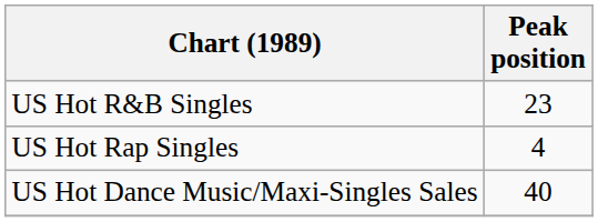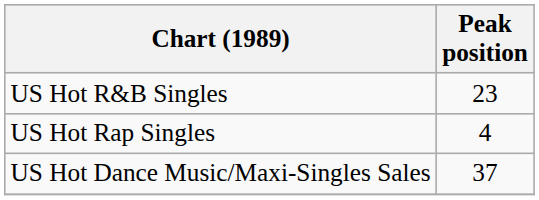 <table class="wikitable">
 <tr>
 <th>Chart (1989)</th>
 <th>Peak<br>position</th>
 </tr>
 <tr>
 <td>US Hot R&B Singles</td>
 <td align="center">23</td>
 </tr>
 <tr>
 <td>US Hot Rap Singles</td>
 <td align="center">4</td>
 </tr>
 <tr>
 <td>US Hot Dance Music/Maxi-Singles Sales</td>
-<td align="center">40</td>
+<td align="center">37</td>
 </tr>
 <tr>
 </tr>
 </table>
